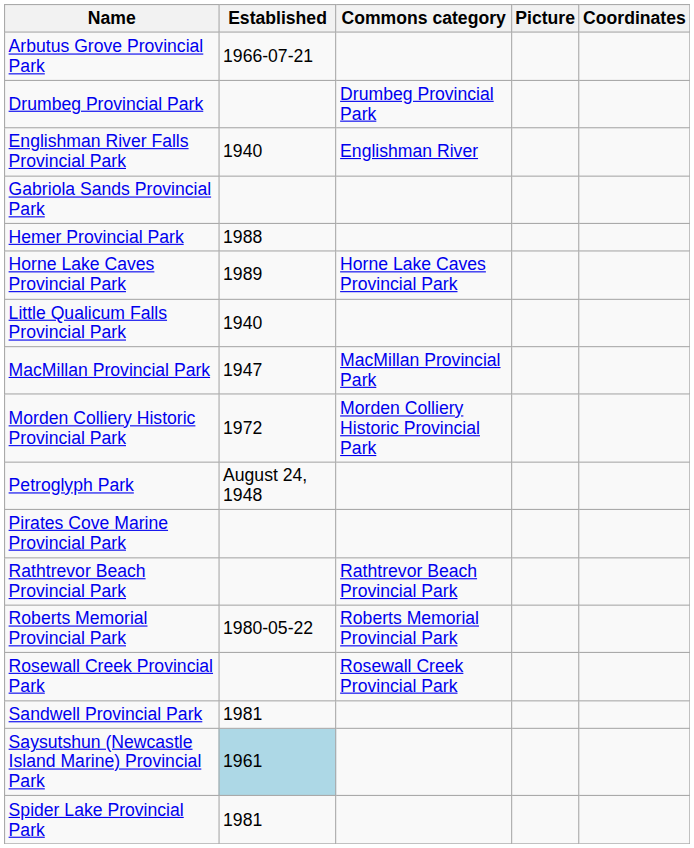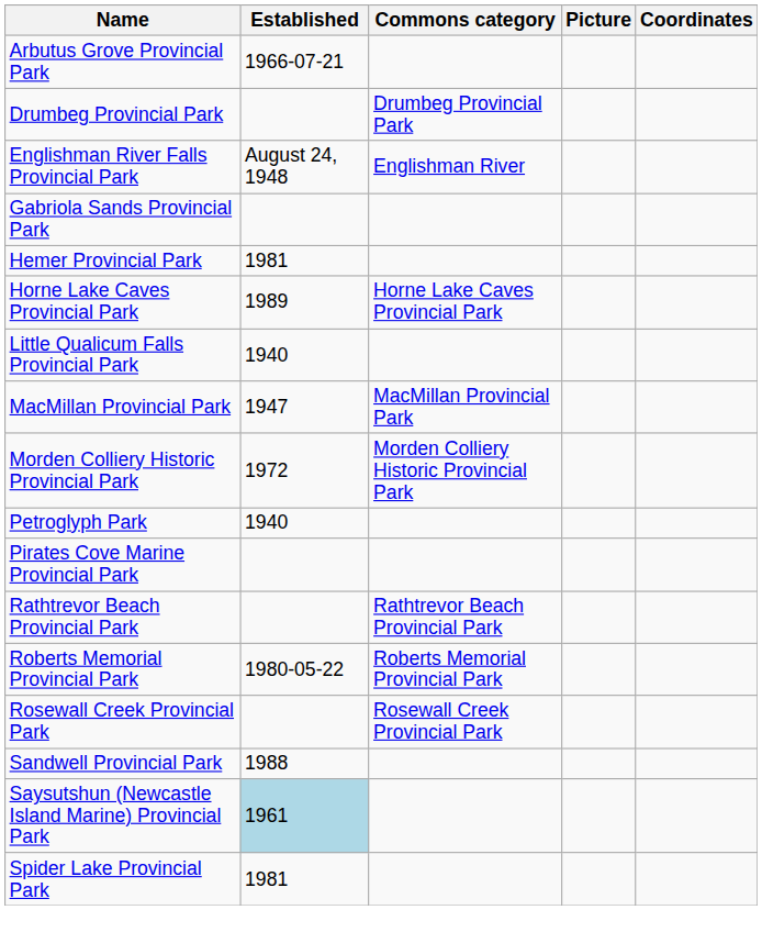 <table class='wikitable sortable' style="width:100%">
 <tr>
 <th>Name</th>
 <th>Established</th>
 <th>Commons category</th>
 <th>Picture</th>
 <th>Coordinates</th>
 </tr>
 <tr>
 <td><a href='#'>Arbutus Grove Provincial Park</a></td>
 <td>1966-07-21</td>
 <td></td>
 <td></td>
 <td></td>
 </tr>
 <tr>
 <td><a href='#'>Drumbeg Provincial Park</a></td>
 <td></td>
 <td><a href='#'>Drumbeg Provincial Park</a></td>
 <td></td>
 <td></td>
 </tr>
 <tr>
 <td><a href='#'>Englishman River Falls Provincial Park</a></td>
-<td>1940</td>
+<td>August 24, 1948</td>
 <td><a href='#'>Englishman River</a></td>
 <td></td>
 <td></td>
 </tr>
 <tr>
 <td><a href='#'>Gabriola Sands Provincial Park</a></td>
 <td></td>
 <td></td>
 <td></td>
 <td></td>
 </tr>
 <tr>
 <td><a href='#'>Hemer Provincial Park</a></td>
-<td>1988</td>
+<td>1981</td>
 <td></td>
 <td></td>
 <td></td>
 </tr>
 <tr>
 <td><a href='#'>Horne Lake Caves Provincial Park</a></td>
 <td>1989</td>
 <td><a href='#'>Horne Lake Caves Provincial Park</a></td>
 <td></td>
 <td></td>
 </tr>
 <tr>
 <td><a href='#'>Little Qualicum Falls Provincial Park</a></td>
 <td>1940</td>
 <td></td>
 <td></td>
 <td></td>
 </tr>
 <tr>
 <td><a href='#'>MacMillan Provincial Park</a></td>
 <td>1947</td>
 <td><a href='#'>MacMillan Provincial Park</a></td>
 <td></td>
 <td></td>
 </tr>
 <tr>
 <td><a href='#'>Morden Colliery Historic Provincial Park</a></td>
 <td>1972</td>
 <td><a href='#'>Morden Colliery Historic Provincial Park</a></td>
 <td></td>
 <td></td>
 </tr>
 <tr>
 <td><a href='#'>Petroglyph Park</a></td>
-<td>August 24, 1948</td>
+<td>1940</td>
 <td></td>
 <td></td>
 <td></td>
 </tr>
 <tr>
 <td><a href='#'>Pirates Cove Marine Provincial Park</a></td>
 <td></td>
 <td></td>
 <td></td>
 <td></td>
 </tr>
 <tr>
 <td><a href='#'>Rathtrevor Beach Provincial Park</a></td>
 <td></td>
 <td><a href='#'>Rathtrevor Beach Provincial Park</a></td>
 <td></td>
 <td></td>
 </tr>
 <tr>
 <td><a href='#'>Roberts Memorial Provincial Park</a></td>
 <td>1980-05-22</td>
 <td><a href='#'>Roberts Memorial Provincial Park</a></td>
 <td></td>
 <td></td>
 </tr>
 <tr>
 <td><a href='#'>Rosewall Creek Provincial Park</a></td>
 <td></td>
 <td><a href='#'>Rosewall Creek Provincial Park</a></td>
 <td></td>
 <td></td>
 </tr>
 <tr>
 <td><a href='#'>Sandwell Provincial Park</a></td>
-<td>1981</td>
+<td>1988</td>
 <td></td>
 <td></td>
 <td></td>
 </tr>
 <tr>
 <td><a href='#'>Saysutshun (Newcastle Island Marine) Provincial Park</a></td>
 <td style="background: lightblue;">1961</td>
 <td></td>
 <td></td>
 <td></td>
 </tr>
 <tr>
 <td><a href='#'>Spider Lake Provincial Park</a></td>
 <td>1981</td>
 <td></td>
 <td></td>
 <td></td>
 </tr>
 </table>
